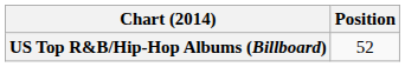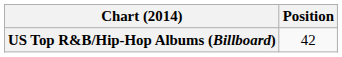 <table class="wikitable plainrowheaders" style="text-align:center">
 <tr>
 <th scope="col">Chart (2014)</th>
 <th scope="col">Position</th>
 </tr>
 <tr>
 <th scope="row">US Top R&B/Hip-Hop Albums (<em>Billboard</em>)</th>
-<td>52</td>
+<td>42</td>
 </tr>
 </table>
